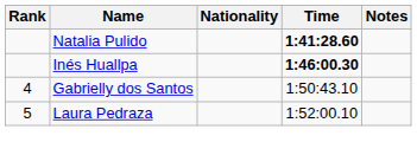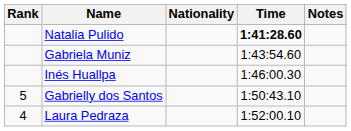 <table class="wikitable sortable" style="text-align:center">
 <tr>
 <th>Rank</th>
 <th>Name</th>
 <th>Nationality</th>
 <th>Time</th>
 <th>Notes</th>
 </tr>
 <tr>
 <td></td>
 <td align=left><a href='#'>Natalia Pulido</a></td>
 <td align=left></td>
 <td><strong>1:41:28.60</strong></td>
 <td></td>
 </tr>
 <tr>
 <td></td>
-<td align=left><a href='#'>Inés Huallpa</a></td>
+<td align=left><a href='#'>Gabriela Muniz</a></td>
 <td align=left></td>
-<td><strong>1:46:00.30</strong></td>
+<td>1:43:54.60</td>
 <td></td>
 </tr>
 <tr>
-<td>4</td>
+<td></td>
+<td align=left><a href='#'>Inés Huallpa</a></td>
+<td align=left></td>
+<td>1:46:00.30</td>
+<td></td>
+</tr>
+<tr>
+<td>5</td>
 <td align=left><a href='#'>Gabrielly dos Santos</a></td>
 <td align=left></td>
 <td>1:50:43.10</td>
 <td></td>
 </tr>
 <tr>
-<td>5</td>
+<td>4</td>
 <td align=left><a href='#'>Laura Pedraza</a></td>
 <td align=left></td>
 <td>1:52:00.10</td>
 <td></td>
 </tr>
 </table>
